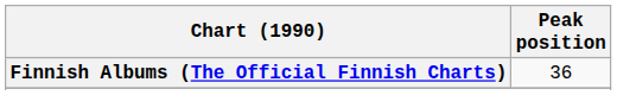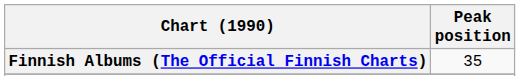 <table class="wikitable sortable plainrowheaders">
 <tr>
 <th>Chart (1990)</th>
 <th>Peak<br>position</th>
 </tr>
 <tr>
 <th scope="row">Finnish Albums (<a href='#'>The Official Finnish Charts</a>)</th>
-<td align="center">36</td>
+<td align="center">35</td>
 </tr>
 <tr>
 </tr>
 <tr>
 </tr>
 </table>
